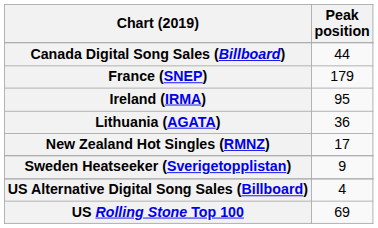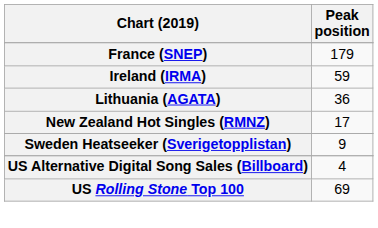 <table class="wikitable sortable plainrowheaders" style="text-align:center">
 <tr>
 <th scope="col">Chart (2019)</th>
 <th scope="col">Peak<br>position</th>
 </tr>
 <tr>
 </tr>
 <tr>
-<th scope="row">Canada Digital Song Sales (<em><a href='#'>Billboard</a></em>)</th>
-<td>44</td>
-</tr>
-<tr>
 <th scope="row">France (<a href='#'>SNEP</a>)</th>
 <td>179</td>
 </tr>
 <tr>
 <th scope="row">Ireland (<a href='#'>IRMA</a>)</th>
-<td>95</td>
+<td>59</td>
 </tr>
 <tr>
 <th scope="row">Lithuania (<a href='#'>AGATA</a>)</th>
 <td>36</td>
 </tr>
 <tr>
 <th scope="row">New Zealand Hot Singles (<a href='#'>RMNZ</a>)</th>
 <td>17</td>
 </tr>
 <tr>
 </tr>
 <tr>
 </tr>
 <tr>
 <th scope="row">Sweden Heatseeker (<a href='#'>Sverigetopplistan</a>)</th>
 <td>9</td>
 </tr>
 <tr>
 </tr>
 <tr>
 </tr>
 <tr>
 <th scope="row">US Alternative Digital Song Sales (<a href='#'>Billboard</a>)</th>
 <td>4</td>
 </tr>
 <tr>
 <th scope="row">US <a href='#'><em>Rolling Stone</em> Top 100</a></th>
 <td>69</td>
 </tr>
 </table>
